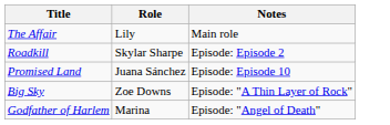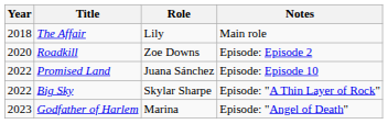 <table class="wikitable sortable">
 <tr>
+<th>Year</th>
 <th>Title</th>
 <th>Role</th>
 <th class="unsortable">Notes</th>
 </tr>
 <tr>
+<td>2018</td>
 <td><em><a href='#'>The Affair</a></em></td>
 <td>Lily</td>
 <td>Main role</td>
 </tr>
 <tr>
+<td>2020</td>
 <td><em><a href='#'>Roadkill</a></em></td>
-<td>Skylar Sharpe</td>
+<td>Zoe Downs</td>
 <td>Episode: <a href='#'>Episode 2</a></td>
 </tr>
 <tr>
+<td>2022</td>
 <td><em><a href='#'>Promised Land</a></em></td>
 <td>Juana Sánchez</td>
 <td>Episode: <a href='#'>Episode 10</a></td>
 </tr>
 <tr>
+<td>2022</td>
 <td><em><a href='#'>Big Sky</a></em></td>
-<td>Zoe Downs</td>
+<td>Skylar Sharpe</td>
 <td>Episode: "<a href='#'>A Thin Layer of Rock</a>"</td>
 </tr>
 <tr>
+<td>2023</td>
 <td><em><a href='#'>Godfather of Harlem</a></em></td>
 <td>Marina</td>
 <td>Episode: "<a href='#'>Angel of Death</a>"</td>
 </tr>
 </table>
